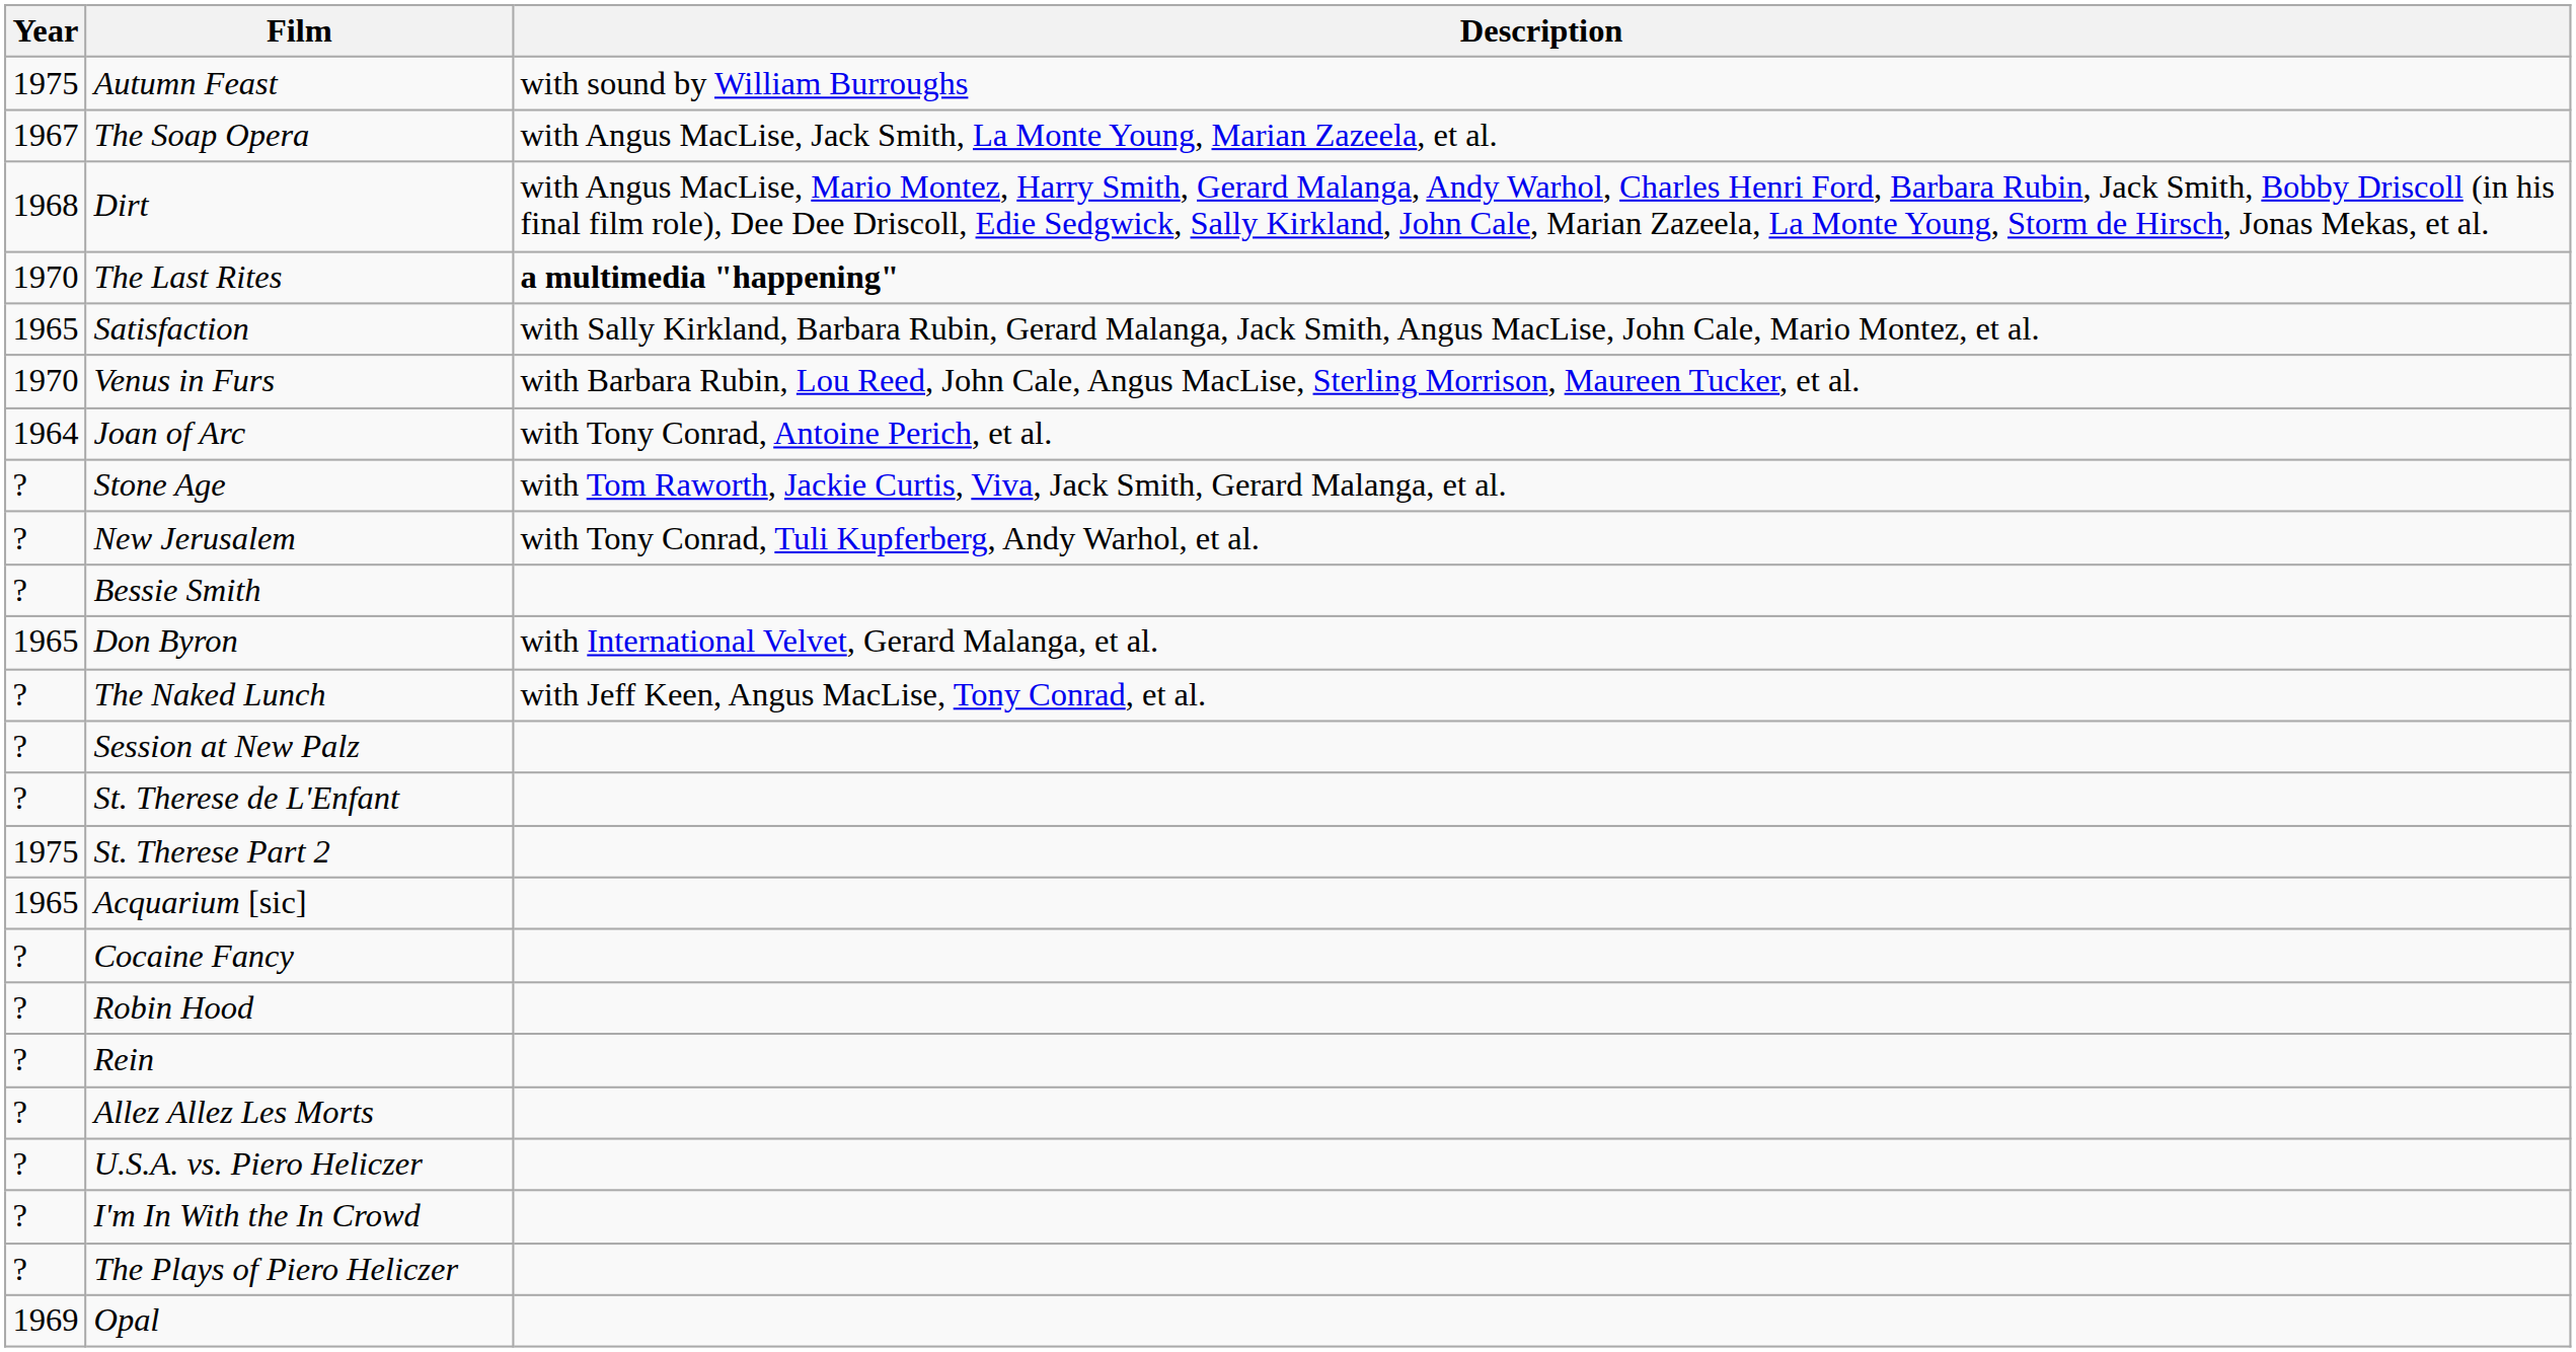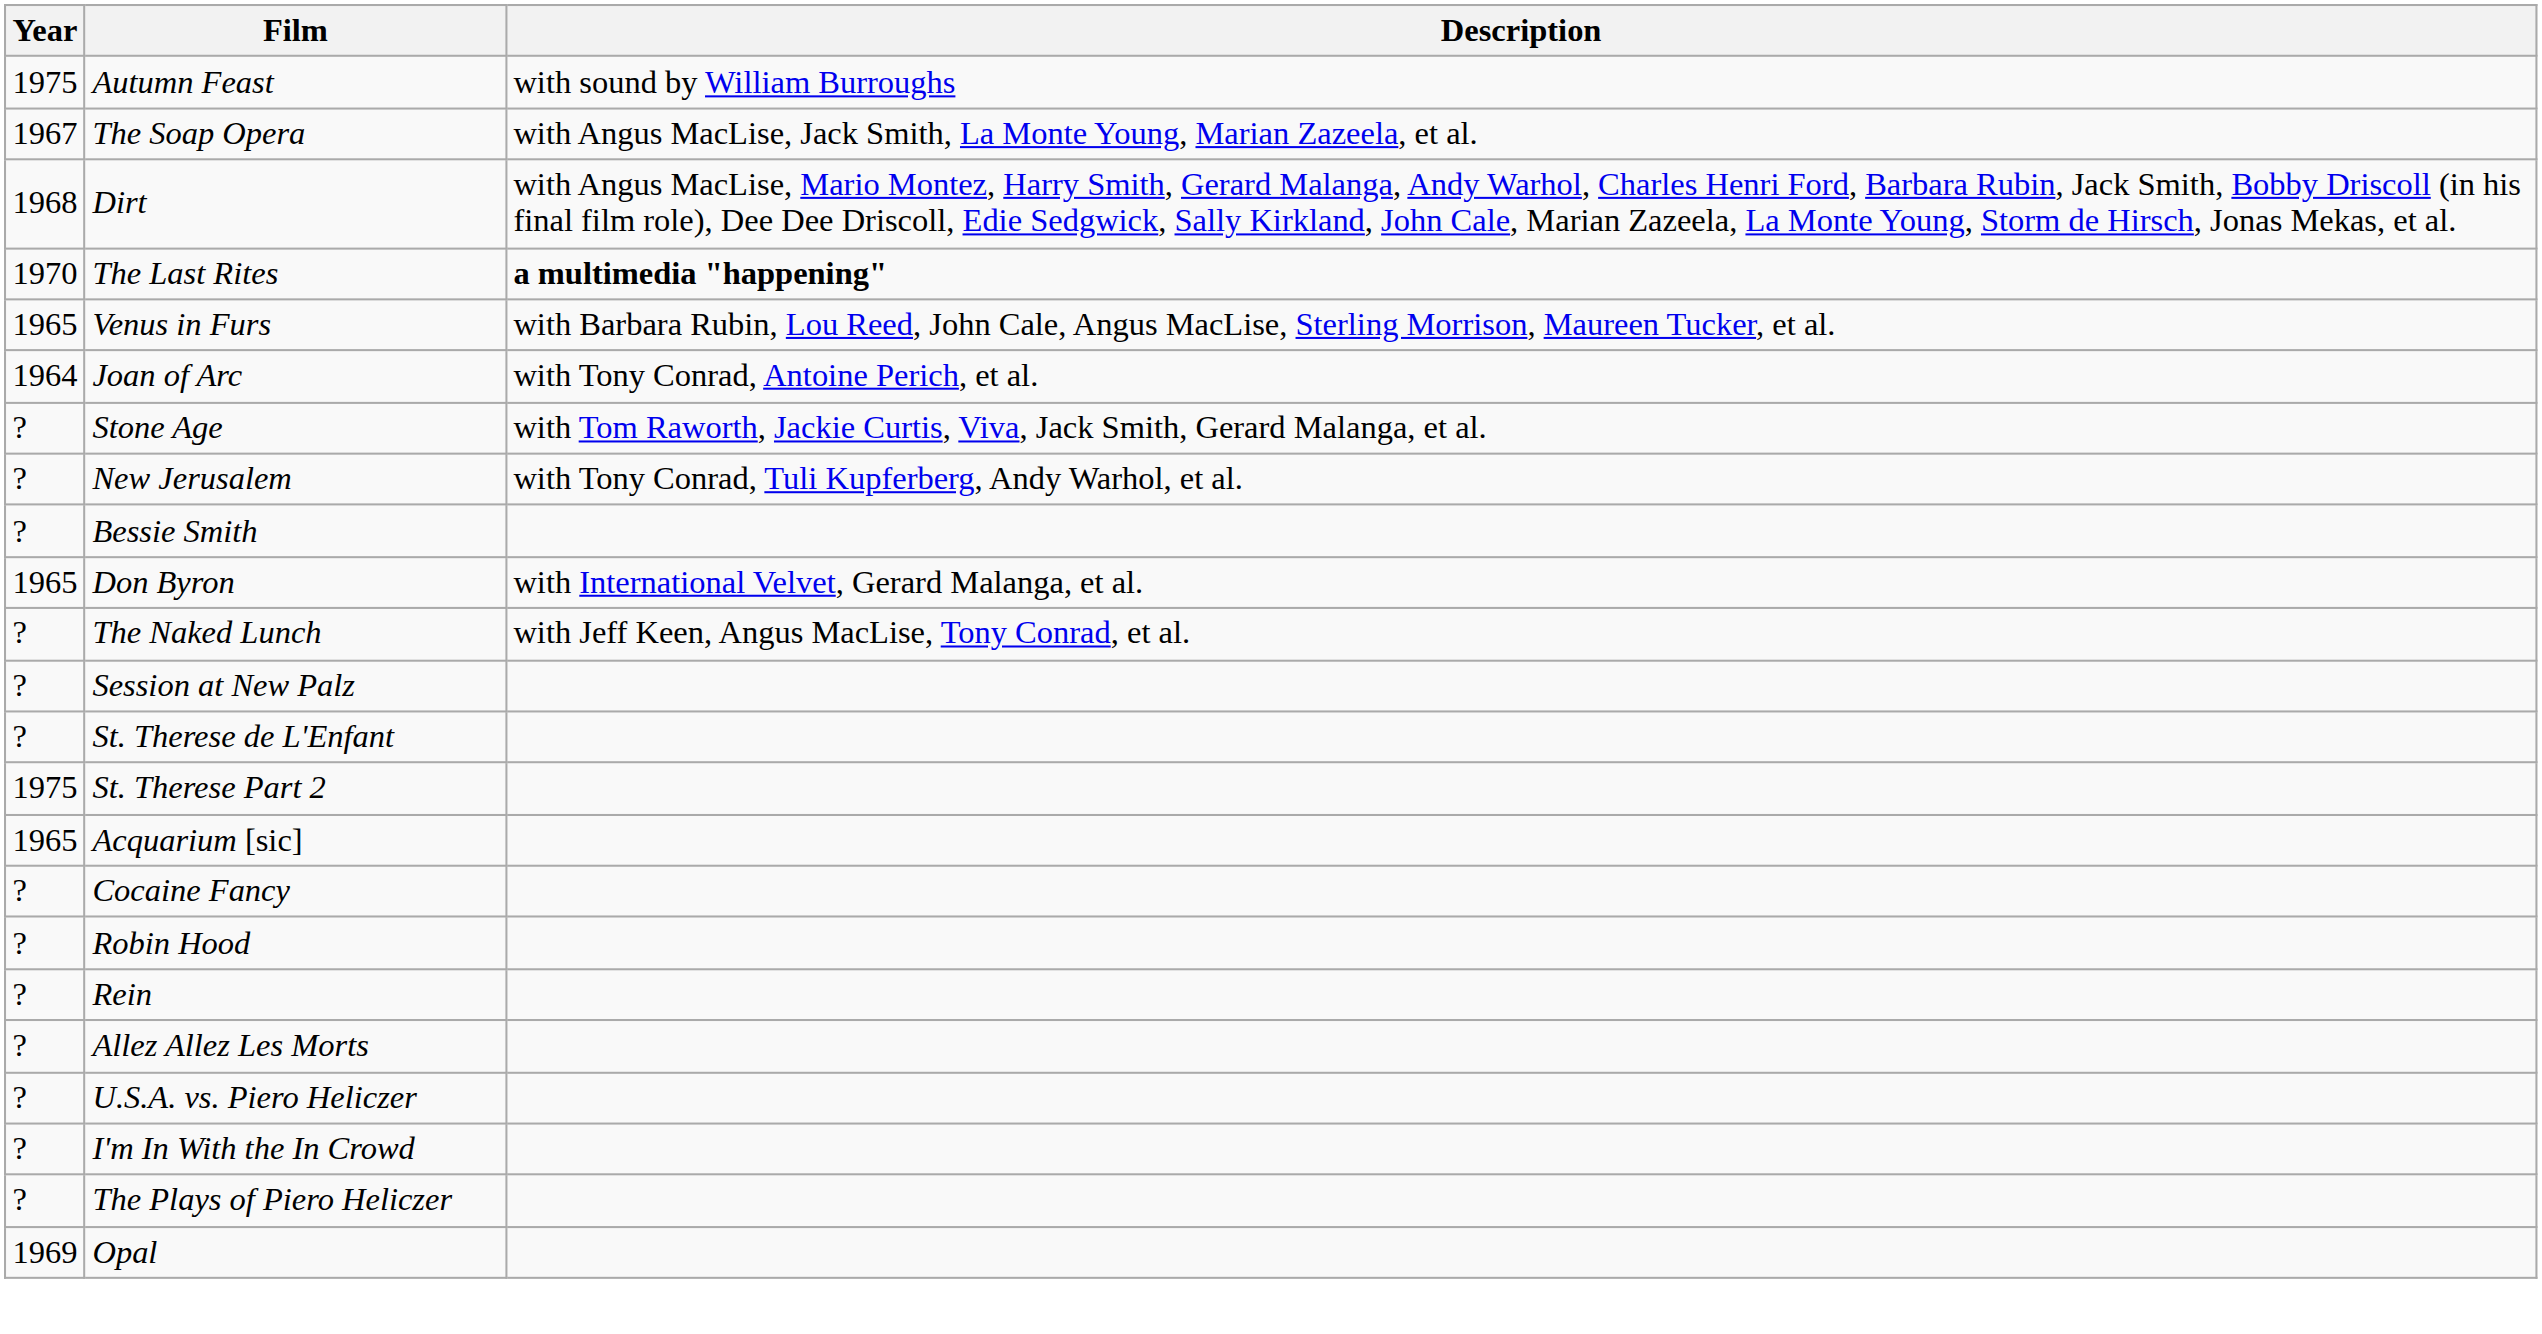 <table class="wikitable">
 <tr>
 <th scope="col">Year</th>
 <th scope="col" width="200px">Film</th>
 <th scope="col">Description</th>
 </tr>
 <tr>
 <td>1975</td>
 <td><em>Autumn Feast</em></td>
 <td>with sound by <a href='#'>William Burroughs</a></td>
 </tr>
 <tr>
 <td>1967</td>
 <td><em>The Soap Opera</em></td>
 <td>with Angus MacLise, Jack Smith, <a href='#'>La Monte Young</a>, <a href='#'>Marian Zazeela</a>, et al.</td>
 </tr>
 <tr>
 <td>1968</td>
 <td><em>Dirt</em></td>
 <td>with Angus MacLise, <a href='#'>Mario Montez</a>, <a href='#'>Harry Smith</a>, <a href='#'>Gerard Malanga</a>, <a href='#'>Andy Warhol</a>, <a href='#'>Charles Henri Ford</a>, <a href='#'>Barbara Rubin</a>, Jack Smith, <a href='#'>Bobby Driscoll</a> (in his final film role), Dee Dee Driscoll, <a href='#'>Edie Sedgwick</a>, <a href='#'>Sally Kirkland</a>, <a href='#'>John Cale</a>, Marian Zazeela, <a href='#'>La Monte Young</a>, <a href='#'>Storm de Hirsch</a>, Jonas Mekas, et al.</td>
 </tr>
 <tr>
 <td>1970</td>
 <td><em>The Last Rites</em></td>
 <td><strong>a multimedia "happening"</strong></td>
 </tr>
 <tr>
 <td>1965</td>
-<td><em>Satisfaction</em></td>
-<td>with Sally Kirkland, Barbara Rubin, Gerard Malanga, Jack Smith, Angus MacLise, John Cale, Mario Montez, et al.</td>
-</tr>
-<tr>
-<td>1970</td>
 <td><em>Venus in Furs</em></td>
 <td>with Barbara Rubin, <a href='#'>Lou Reed</a>, John Cale, Angus MacLise, <a href='#'>Sterling Morrison</a>, <a href='#'>Maureen Tucker</a>, et al.</td>
 </tr>
 <tr>
 <td>1964</td>
 <td><em>Joan of Arc</em></td>
 <td>with Tony Conrad, <a href='#'>Antoine Perich</a>, et al.</td>
 </tr>
 <tr>
 <td>?</td>
 <td><em>Stone Age</em></td>
 <td>with <a href='#'>Tom Raworth</a>, <a href='#'>Jackie Curtis</a>, <a href='#'>Viva</a>, Jack Smith, Gerard Malanga, et al.</td>
 </tr>
 <tr>
 <td>?</td>
 <td><em>New Jerusalem</em></td>
 <td>with Tony Conrad, <a href='#'>Tuli Kupferberg</a>, Andy Warhol, et al.</td>
 </tr>
 <tr>
 <td>?</td>
 <td><em>Bessie Smith</em></td>
 <td></td>
 </tr>
 <tr>
 <td>1965</td>
 <td><em>Don Byron</em></td>
 <td>with <a href='#'>International Velvet</a>, Gerard Malanga, et al.</td>
 </tr>
 <tr>
 <td>?</td>
 <td><em>The Naked Lunch</em></td>
 <td>with Jeff Keen, Angus MacLise, <a href='#'>Tony Conrad</a>, et al.</td>
 </tr>
 <tr>
 <td>?</td>
 <td><em>Session at New Palz</em></td>
 <td></td>
 </tr>
 <tr>
 <td>?</td>
 <td><em>St. Therese de L'Enfant</em></td>
 <td></td>
 </tr>
 <tr>
 <td>1975</td>
 <td><em>St. Therese Part 2</em></td>
 <td></td>
 </tr>
 <tr>
 <td>1965</td>
 <td><em>Acquarium</em> [sic]</td>
 <td></td>
 </tr>
 <tr>
 <td>?</td>
 <td><em>Cocaine Fancy</em></td>
 <td></td>
 </tr>
 <tr>
 <td>?</td>
 <td><em>Robin Hood</em></td>
 <td></td>
 </tr>
 <tr>
 <td>?</td>
 <td><em>Rein</em></td>
 <td></td>
 </tr>
 <tr>
 <td>?</td>
 <td><em>Allez Allez Les Morts</em></td>
 <td></td>
 </tr>
 <tr>
 <td>?</td>
 <td><em>U.S.A. vs. Piero Heliczer</em></td>
 <td></td>
 </tr>
 <tr>
 <td>?</td>
 <td><em>I'm In With the In Crowd</em></td>
 <td></td>
 </tr>
 <tr>
 <td>?</td>
 <td><em>The Plays of Piero Heliczer</em></td>
 <td></td>
 </tr>
 <tr>
 <td>1969</td>
 <td><em>Opal</em></td>
 <td></td>
 </tr>
 </table>
